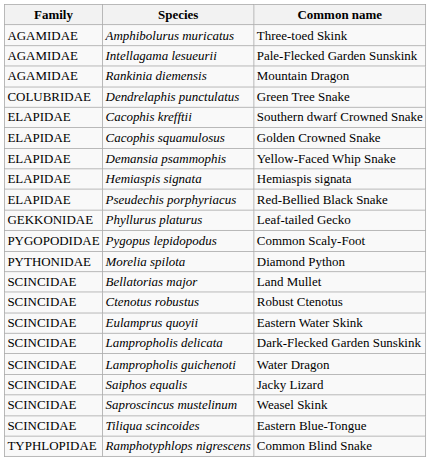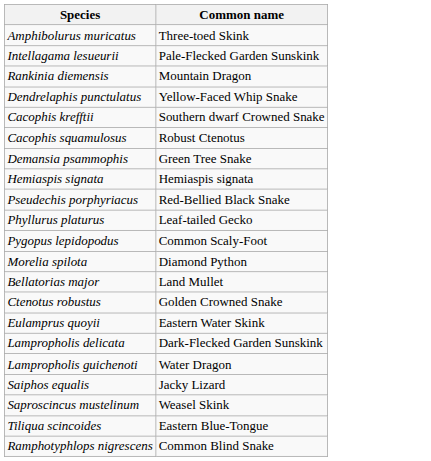 <table class="wikitable">
 <tr>
-<th>Family</th>
 <th>Species</th>
 <th>Common name</th>
 </tr>
 <tr>
-<td>AGAMIDAE</td>
 <td><em>Amphibolurus muricatus</em></td>
 <td>Three-toed Skink</td>
 </tr>
 <tr>
-<td>AGAMIDAE</td>
 <td><em>Intellagama lesueurii</em></td>
 <td>Pale-Flecked Garden Sunskink</td>
 </tr>
 <tr>
-<td>AGAMIDAE</td>
 <td><em>Rankinia diemensis</em></td>
 <td>Mountain Dragon</td>
 </tr>
 <tr>
-<td>COLUBRIDAE</td>
 <td><em>Dendrelaphis punctulatus</em></td>
-<td>Green Tree Snake</td>
+<td>Yellow-Faced Whip Snake</td>
 </tr>
 <tr>
-<td>ELAPIDAE</td>
 <td><em>Cacophis krefftii</em></td>
 <td>Southern dwarf Crowned Snake</td>
 </tr>
 <tr>
-<td>ELAPIDAE</td>
 <td><em>Cacophis squamulosus</em></td>
-<td>Golden Crowned Snake</td>
+<td>Robust Ctenotus</td>
 </tr>
 <tr>
-<td>ELAPIDAE</td>
 <td><em>Demansia psammophis</em></td>
-<td>Yellow-Faced Whip Snake</td>
+<td>Green Tree Snake</td>
 </tr>
 <tr>
-<td>ELAPIDAE</td>
 <td><em>Hemiaspis signata</em></td>
 <td>Hemiaspis signata</td>
 </tr>
 <tr>
-<td>ELAPIDAE</td>
 <td><em>Pseudechis porphyriacus</em></td>
 <td>Red-Bellied Black Snake</td>
 </tr>
 <tr>
-<td>GEKKONIDAE</td>
 <td><em>Phyllurus platurus</em></td>
 <td>Leaf-tailed Gecko</td>
 </tr>
 <tr>
-<td>PYGOPODIDAE</td>
 <td><em>Pygopus lepidopodus</em></td>
 <td>Common Scaly-Foot</td>
 </tr>
 <tr>
-<td>PYTHONIDAE</td>
 <td><em>Morelia spilota</em></td>
 <td>Diamond Python</td>
 </tr>
 <tr>
-<td>SCINCIDAE</td>
 <td><em>Bellatorias major</em></td>
 <td>Land Mullet</td>
 </tr>
 <tr>
-<td>SCINCIDAE</td>
 <td><em>Ctenotus robustus</em></td>
-<td>Robust Ctenotus</td>
+<td>Golden Crowned Snake</td>
 </tr>
 <tr>
-<td>SCINCIDAE</td>
 <td><em>Eulamprus quoyii</em></td>
 <td>Eastern Water Skink</td>
 </tr>
 <tr>
-<td>SCINCIDAE</td>
 <td><em>Lampropholis delicata</em></td>
 <td>Dark-Flecked Garden Sunskink</td>
 </tr>
 <tr>
-<td>SCINCIDAE</td>
 <td><em>Lampropholis guichenoti</em></td>
 <td>Water Dragon</td>
 </tr>
 <tr>
-<td>SCINCIDAE</td>
 <td><em>Saiphos equalis</em></td>
 <td>Jacky Lizard</td>
 </tr>
 <tr>
-<td>SCINCIDAE</td>
 <td><em>Saproscincus mustelinum</em></td>
 <td>Weasel Skink</td>
 </tr>
 <tr>
-<td>SCINCIDAE</td>
 <td><em>Tiliqua scincoides</em></td>
 <td>Eastern Blue-Tongue</td>
 </tr>
 <tr>
-<td>TYPHLOPIDAE</td>
 <td><em>Ramphotyphlops nigrescens</em></td>
 <td>Common Blind Snake</td>
 </tr>
 </table>
